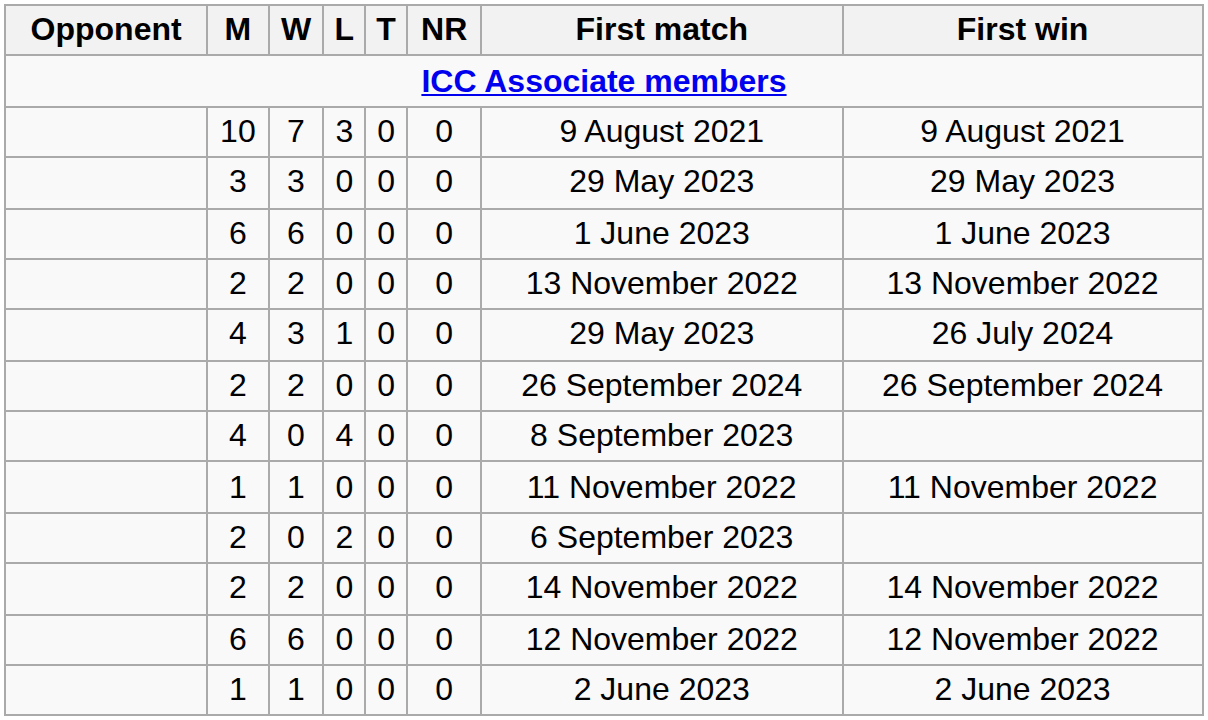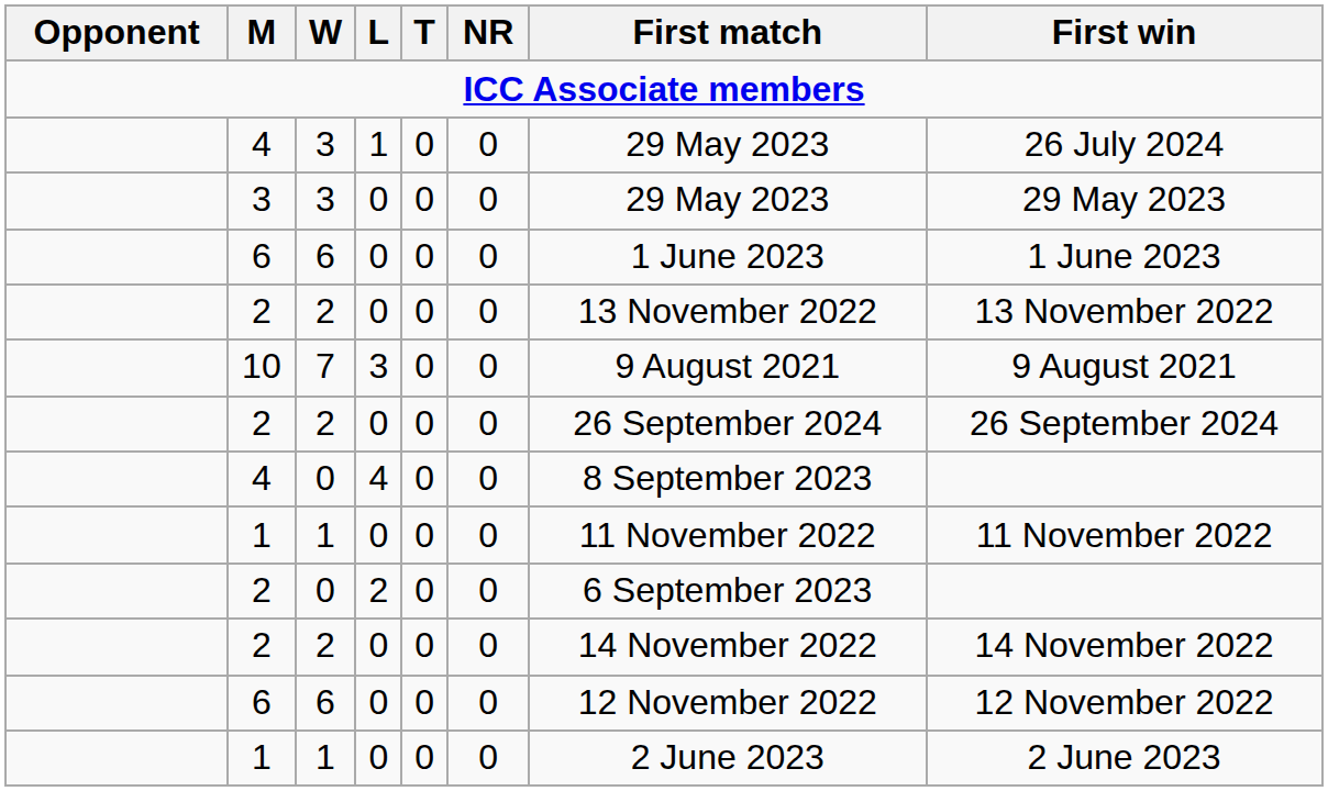 <table class="wikitable" style="text-align: center; width: 600px;">
 <tr>
 <th>Opponent</th>
 <th>M</th>
 <th>W</th>
 <th>L</th>
 <th>T</th>
 <th>NR</th>
 <th>First match</th>
 <th>First win</th>
 </tr>
 <tr>
 <td colspan="8" style="text-align: center;"><strong><a href='#'>ICC Associate members</a></strong></td>
 </tr>
 <tr>
 <td align=left></td>
-<td>10</td>
-<td>7</td>
+<td>4</td>
 <td>3</td>
+<td>1</td>
 <td>0</td>
 <td>0</td>
-<td>9 August 2021</td>
-<td>9 August 2021</td>
+<td>29 May 2023</td>
+<td>26 July 2024</td>
 </tr>
 <tr>
 <td align=left></td>
 <td>3</td>
 <td>3</td>
 <td>0</td>
 <td>0</td>
 <td>0</td>
 <td>29 May 2023</td>
 <td>29 May 2023</td>
 </tr>
 <tr>
 <td align=left></td>
 <td>6</td>
 <td>6</td>
 <td>0</td>
 <td>0</td>
 <td>0</td>
 <td>1 June 2023</td>
 <td>1 June 2023</td>
 </tr>
 <tr>
 <td align=left></td>
 <td>2</td>
 <td>2</td>
 <td>0</td>
 <td>0</td>
 <td>0</td>
 <td>13 November 2022</td>
 <td>13 November 2022</td>
 </tr>
 <tr>
 <td align=left></td>
-<td>4</td>
+<td>10</td>
+<td>7</td>
 <td>3</td>
-<td>1</td>
 <td>0</td>
 <td>0</td>
-<td>29 May 2023</td>
-<td>26 July 2024</td>
+<td>9 August 2021</td>
+<td>9 August 2021</td>
 </tr>
 <tr>
 <td align=left></td>
 <td>2</td>
 <td>2</td>
 <td>0</td>
 <td>0</td>
 <td>0</td>
 <td>26 September 2024</td>
 <td>26 September 2024</td>
 </tr>
 <tr>
 <td align=left></td>
 <td>4</td>
 <td>0</td>
 <td>4</td>
 <td>0</td>
 <td>0</td>
 <td>8 September 2023</td>
 <td></td>
 </tr>
 <tr>
 <td align=left></td>
 <td>1</td>
 <td>1</td>
 <td>0</td>
 <td>0</td>
 <td>0</td>
 <td>11 November 2022</td>
 <td>11 November 2022</td>
 </tr>
 <tr>
 <td align=left></td>
 <td>2</td>
 <td>0</td>
 <td>2</td>
 <td>0</td>
 <td>0</td>
 <td>6 September 2023</td>
 <td></td>
 </tr>
 <tr>
 <td align=left></td>
 <td>2</td>
 <td>2</td>
 <td>0</td>
 <td>0</td>
 <td>0</td>
 <td>14 November 2022</td>
 <td>14 November 2022</td>
 </tr>
 <tr>
 <td align=left></td>
 <td>6</td>
 <td>6</td>
 <td>0</td>
 <td>0</td>
 <td>0</td>
 <td>12 November 2022</td>
 <td>12 November 2022</td>
 </tr>
 <tr>
 <td align=left></td>
 <td>1</td>
 <td>1</td>
 <td>0</td>
 <td>0</td>
 <td>0</td>
 <td>2 June 2023</td>
 <td>2 June 2023</td>
 </tr>
 </table>
